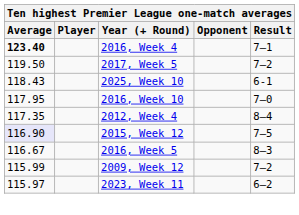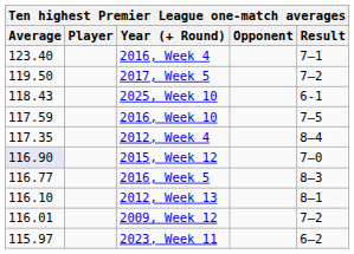 <table class="wikitable sortable">
 <tr>
 <th colspan=5>Ten highest Premier League one-match averages</th>
 </tr>
 <tr>
 <th>Average</th>
 <th>Player</th>
 <th>Year (+ Round)</th>
 <th>Opponent</th>
 <th>Result</th>
 </tr>
 <tr>
-<td><strong>123.40</strong></td>
+<td>123.40</td>
 <td></td>
 <td><a href='#'>2016, Week 4</a></td>
 <td></td>
 <td>7–1</td>
 </tr>
 <tr>
 <td>119.50</td>
 <td></td>
 <td><a href='#'>2017, Week 5</a></td>
 <td></td>
 <td>7–2</td>
 </tr>
 <tr>
 <td>118.43</td>
 <td></td>
 <td><a href='#'>2025, Week 10</a></td>
 <td></td>
 <td>6-1</td>
 </tr>
 <tr>
-<td>117.95</td>
+<td>117.59</td>
 <td></td>
 <td><a href='#'>2016, Week 10</a></td>
 <td></td>
-<td>7–0</td>
+<td>7–5</td>
 </tr>
 <tr>
 <td>117.35</td>
 <td></td>
 <td><a href='#'>2012, Week 4</a></td>
 <td></td>
 <td>8–4</td>
 </tr>
 <tr>
 <td style="background: lavender;">116.90</td>
 <td></td>
 <td><a href='#'>2015, Week 12</a></td>
 <td></td>
-<td>7–5</td>
+<td>7–0</td>
 </tr>
 <tr>
-<td>116.67</td>
+<td>116.77</td>
 <td></td>
 <td><a href='#'>2016, Week 5</a></td>
 <td></td>
 <td>8–3</td>
 </tr>
 <tr>
-<td>115.99</td>
+<td>116.10</td>
+<td></td>
+<td><a href='#'>2012, Week 13</a></td>
+<td></td>
+<td>8–1</td>
+</tr>
+<tr>
+<td>116.01</td>
 <td></td>
 <td><a href='#'>2009, Week 12</a></td>
 <td></td>
 <td>7–2</td>
 </tr>
 <tr>
 <td>115.97</td>
 <td></td>
 <td><a href='#'>2023, Week 11</a></td>
 <td></td>
 <td>6–2</td>
 </tr>
 </table>
